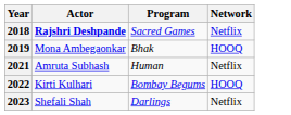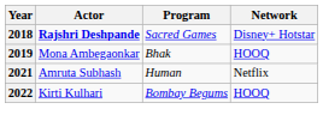 <table class="wikitable plainrowheaders">
 <tr>
 <th>Year</th>
 <th>Actor</th>
 <th>Program</th>
 <th>Network</th>
 </tr>
 <tr>
 <th scope="row">2018</th>
 <td><strong><a href='#'>Rajshri Deshpande</a></strong></td>
 <td><em><a href='#'>Sacred Games</a></em></td>
-<td><a href='#'>Netflix</a></td>
+<td><a href='#'>Disney+ Hotstar</a></td>
 </tr>
 <tr>
 <th scope="row">2019</th>
 <td><a href='#'>Mona Ambegaonkar</a></td>
 <td><em>Bhak</em></td>
 <td><a href='#'>HOOQ</a></td>
 </tr>
 <tr>
 <th scope="row">2021</th>
 <td><a href='#'>Amruta Subhash</a></td>
 <td><em>Human</em></td>
 <td>Netflix</td>
 </tr>
 <tr>
 <th scope="row">2022</th>
 <td><a href='#'>Kirti Kulhari</a></td>
 <td><em><a href='#'>Bombay Begums</a></em></td>
 <td><a href='#'>HOOQ</a></td>
 </tr>
-<tr>
-<th scope="row">2023</th>
-<td><a href='#'>Shefali Shah</a></td>
-<td><em><a href='#'>Darlings</a></em></td>
-<td>Netflix</td>
-</tr>
 </table>
